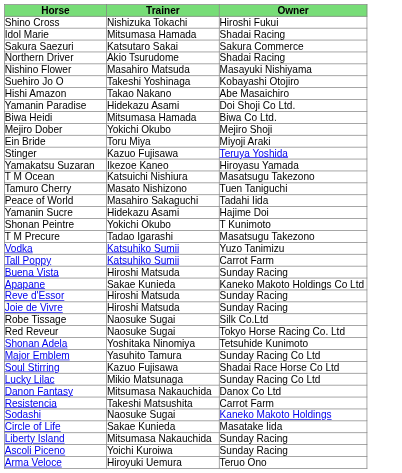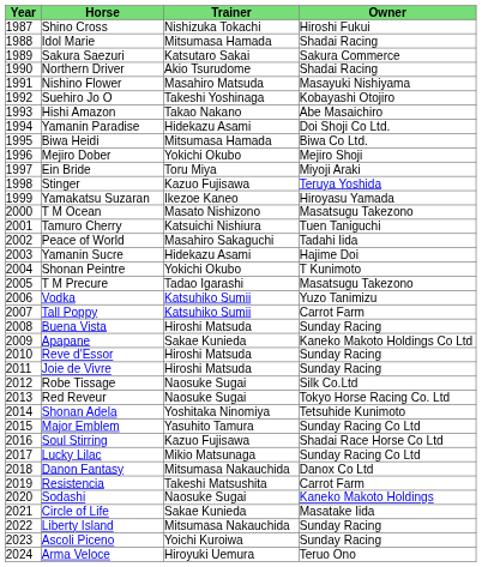 <table class = "sortable" | border="1" cellpadding="0" style="border-collapse: collapse; font-size:90%">
 <tr bgcolor="#77dd77" align="center">
+<th width="42px"><strong>Year</strong><br></th>
 <th width="145px"><strong>Horse</strong><br></th>
 <th width="160px"><strong>Trainer</strong><br></th>
 <th width="210px"><strong>Owner</strong><br></th>
 </tr>
 <tr>
+<td>1987</td>
 <td>Shino Cross</td>
 <td>Nishizuka Tokachi</td>
 <td>Hiroshi Fukui</td>
 </tr>
 <tr>
+<td>1988</td>
 <td>Idol Marie</td>
 <td>Mitsumasa Hamada</td>
 <td>Shadai Racing</td>
 </tr>
 <tr>
+<td>1989</td>
 <td>Sakura Saezuri</td>
 <td>Katsutaro Sakai</td>
 <td>Sakura Commerce</td>
 </tr>
 <tr>
+<td>1990</td>
 <td>Northern Driver</td>
 <td>Akio Tsurudome</td>
 <td>Shadai Racing</td>
 </tr>
 <tr>
+<td>1991</td>
 <td>Nishino Flower</td>
 <td>Masahiro Matsuda</td>
 <td>Masayuki Nishiyama</td>
 </tr>
 <tr>
+<td>1992</td>
 <td>Suehiro Jo O</td>
 <td>Takeshi Yoshinaga</td>
 <td>Kobayashi Otojiro</td>
 </tr>
 <tr>
+<td>1993</td>
 <td>Hishi Amazon</td>
 <td>Takao Nakano</td>
 <td>Abe Masaichiro</td>
 </tr>
 <tr>
+<td>1994</td>
 <td>Yamanin Paradise</td>
 <td>Hidekazu Asami</td>
 <td>Doi Shoji Co Ltd.</td>
 </tr>
 <tr>
+<td>1995</td>
 <td>Biwa Heidi</td>
 <td>Mitsumasa Hamada</td>
 <td>Biwa Co Ltd.</td>
 </tr>
 <tr>
+<td>1996</td>
 <td>Mejiro Dober</td>
 <td>Yokichi Okubo</td>
 <td>Mejiro Shoji</td>
 </tr>
 <tr>
+<td>1997</td>
 <td>Ein Bride</td>
 <td>Toru Miya</td>
 <td>Miyoji Araki</td>
 </tr>
 <tr>
+<td>1998</td>
 <td>Stinger</td>
 <td>Kazuo Fujisawa</td>
 <td><a href='#'>Teruya Yoshida</a></td>
 </tr>
 <tr>
+<td>1999</td>
 <td>Yamakatsu Suzaran</td>
 <td>Ikezoe Kaneo</td>
 <td>Hiroyasu Yamada</td>
 </tr>
 <tr>
+<td>2000</td>
 <td>T M Ocean</td>
-<td>Katsuichi Nishiura</td>
+<td>Masato Nishizono</td>
 <td>Masatsugu Takezono</td>
 </tr>
 <tr>
+<td>2001</td>
 <td>Tamuro Cherry</td>
-<td>Masato Nishizono</td>
+<td>Katsuichi Nishiura</td>
 <td>Tuen Taniguchi</td>
 </tr>
 <tr>
+<td>2002</td>
 <td>Peace of World</td>
 <td>Masahiro Sakaguchi</td>
 <td>Tadahi Iida</td>
 </tr>
 <tr>
+<td>2003</td>
 <td>Yamanin Sucre</td>
 <td>Hidekazu Asami</td>
 <td>Hajime Doi</td>
 </tr>
 <tr>
+<td>2004</td>
 <td>Shonan Peintre</td>
 <td>Yokichi Okubo</td>
 <td>T Kunimoto</td>
 </tr>
 <tr>
+<td>2005</td>
 <td>T M Precure</td>
 <td>Tadao Igarashi</td>
 <td>Masatsugu Takezono</td>
 </tr>
 <tr>
+<td>2006</td>
 <td><a href='#'>Vodka</a></td>
 <td><a href='#'>Katsuhiko Sumii</a></td>
 <td>Yuzo Tanimizu</td>
 </tr>
 <tr>
+<td>2007</td>
 <td><a href='#'>Tall Poppy</a></td>
 <td><a href='#'>Katsuhiko Sumii</a></td>
 <td>Carrot Farm</td>
 </tr>
 <tr>
+<td>2008</td>
 <td><a href='#'>Buena Vista</a></td>
 <td>Hiroshi Matsuda</td>
 <td>Sunday Racing</td>
 </tr>
 <tr>
+<td>2009</td>
 <td><a href='#'>Apapane</a></td>
 <td>Sakae Kunieda</td>
 <td>Kaneko Makoto Holdings Co Ltd</td>
 </tr>
 <tr>
+<td>2010</td>
 <td><a href='#'>Reve d'Essor</a></td>
 <td>Hiroshi Matsuda</td>
 <td>Sunday Racing</td>
 </tr>
 <tr>
+<td>2011</td>
 <td><a href='#'>Joie de Vivre</a></td>
 <td>Hiroshi Matsuda</td>
 <td>Sunday Racing</td>
 </tr>
 <tr>
+<td>2012</td>
 <td>Robe Tissage</td>
 <td>Naosuke Sugai</td>
 <td>Silk Co.Ltd</td>
 </tr>
 <tr>
+<td>2013</td>
 <td>Red Reveur</td>
 <td>Naosuke Sugai</td>
 <td>Tokyo Horse Racing Co. Ltd</td>
 </tr>
 <tr>
+<td>2014</td>
 <td><a href='#'>Shonan Adela</a></td>
 <td>Yoshitaka Ninomiya</td>
 <td>Tetsuhide Kunimoto</td>
 </tr>
 <tr>
+<td>2015</td>
 <td><a href='#'>Major Emblem</a></td>
 <td>Yasuhito Tamura</td>
 <td>Sunday Racing Co Ltd</td>
 </tr>
 <tr>
+<td>2016</td>
 <td><a href='#'>Soul Stirring</a></td>
 <td>Kazuo Fujisawa</td>
 <td>Shadai Race Horse Co Ltd</td>
 </tr>
 <tr>
+<td>2017</td>
 <td><a href='#'>Lucky Lilac</a></td>
 <td>Mikio Matsunaga</td>
 <td>Sunday Racing Co Ltd</td>
 </tr>
 <tr>
+<td>2018</td>
 <td><a href='#'>Danon Fantasy</a></td>
 <td>Mitsumasa Nakauchida</td>
 <td>Danox Co Ltd</td>
 </tr>
 <tr>
+<td>2019</td>
 <td><a href='#'>Resistencia</a></td>
 <td>Takeshi Matsushita</td>
 <td>Carrot Farm</td>
 </tr>
 <tr>
+<td>2020</td>
 <td><a href='#'>Sodashi</a></td>
 <td>Naosuke Sugai</td>
 <td><a href='#'>Kaneko Makoto Holdings</a></td>
 </tr>
 <tr>
+<td>2021</td>
 <td><a href='#'>Circle of Life</a></td>
 <td>Sakae Kunieda</td>
 <td>Masatake Iida</td>
 </tr>
 <tr>
+<td>2022</td>
 <td><a href='#'>Liberty Island</a></td>
 <td>Mitsumasa Nakauchida</td>
 <td>Sunday Racing</td>
 </tr>
 <tr>
+<td>2023</td>
 <td><a href='#'>Ascoli Piceno</a></td>
 <td>Yoichi Kuroiwa</td>
 <td>Sunday Racing</td>
 </tr>
 <tr>
+<td>2024</td>
 <td><a href='#'>Arma Veloce</a></td>
 <td>Hiroyuki Uemura</td>
 <td>Teruo Ono</td>
 </tr>
 </table>
